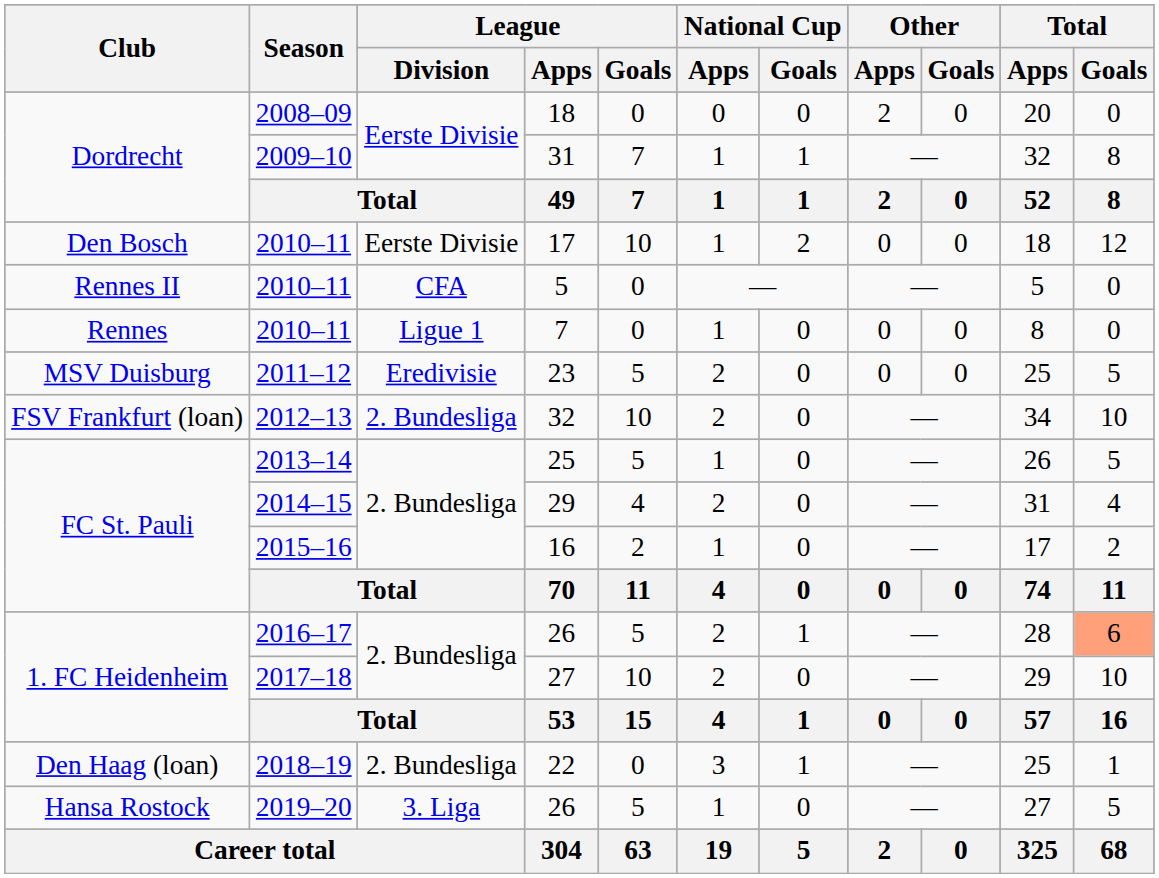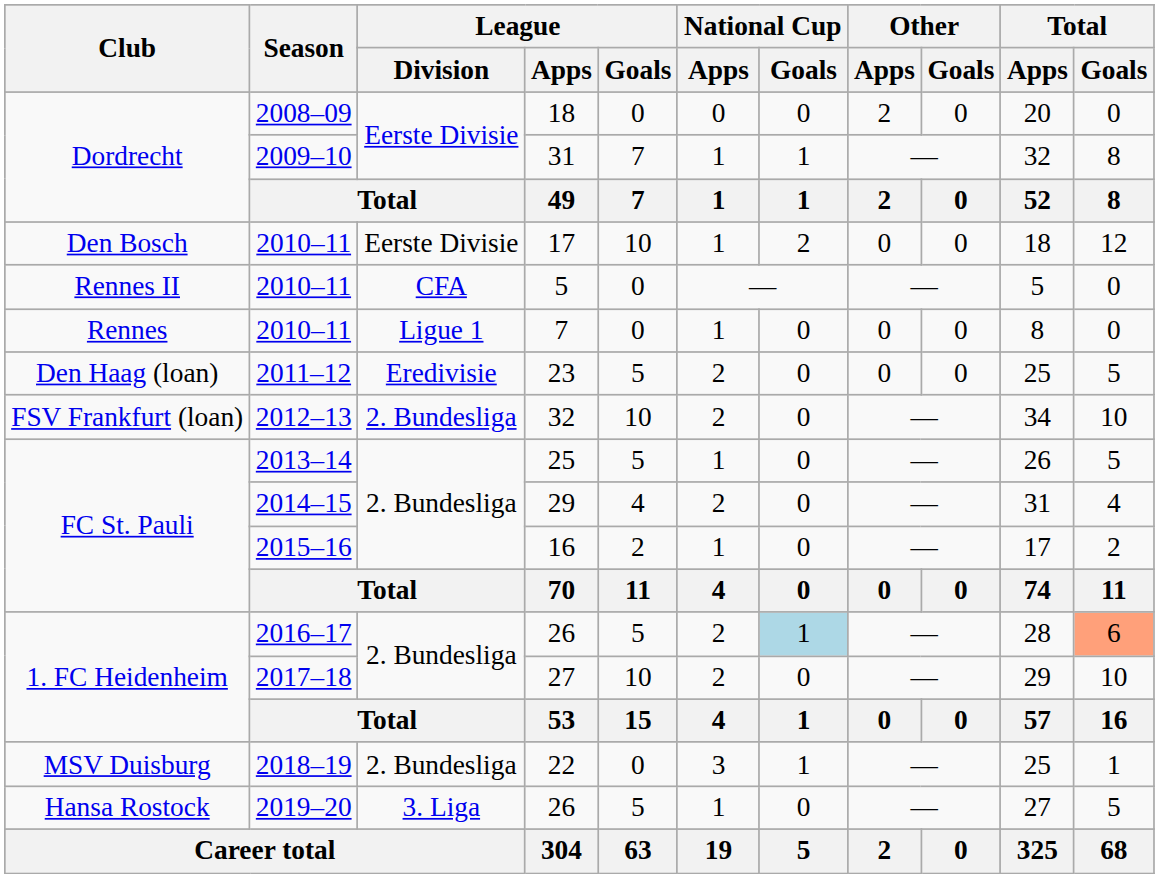 <table class="wikitable" style="text-align:center">
 <tr>
 <th rowspan="2">Club</th>
 <th rowspan="2">Season</th>
 <th colspan="3">League</th>
 <th colspan="2">National Cup</th>
 <th colspan="2">Other</th>
 <th colspan="2">Total</th>
 </tr>
 <tr>
 <th>Division</th>
 <th>Apps</th>
 <th>Goals</th>
 <th>Apps</th>
 <th>Goals</th>
 <th>Apps</th>
 <th>Goals</th>
 <th>Apps</th>
 <th>Goals</th>
 </tr>
 <tr>
 <td rowspan="3"><a href='#'>Dordrecht</a></td>
 <td><a href='#'>2008–09</a></td>
 <td rowspan="2"><a href='#'>Eerste Divisie</a></td>
 <td>18</td>
 <td>0</td>
 <td>0</td>
 <td>0</td>
 <td>2</td>
 <td>0</td>
 <td>20</td>
 <td>0</td>
 </tr>
 <tr>
 <td><a href='#'>2009–10</a></td>
 <td>31</td>
 <td>7</td>
 <td>1</td>
 <td>1</td>
 <td colspan="2">—</td>
 <td>32</td>
 <td>8</td>
 </tr>
 <tr>
 <th colspan="2">Total</th>
 <th>49</th>
 <th>7</th>
 <th>1</th>
 <th>1</th>
 <th>2</th>
 <th>0</th>
 <th>52</th>
 <th>8</th>
 </tr>
 <tr>
 <td><a href='#'>Den Bosch</a></td>
 <td><a href='#'>2010–11</a></td>
 <td>Eerste Divisie</td>
 <td>17</td>
 <td>10</td>
 <td>1</td>
 <td>2</td>
 <td>0</td>
 <td>0</td>
 <td>18</td>
 <td>12</td>
 </tr>
 <tr>
 <td><a href='#'>Rennes II</a></td>
 <td><a href='#'>2010–11</a></td>
 <td><a href='#'>CFA</a></td>
 <td>5</td>
 <td>0</td>
 <td colspan="2">—</td>
 <td colspan="2">—</td>
 <td>5</td>
 <td>0</td>
 </tr>
 <tr>
 <td><a href='#'>Rennes</a></td>
 <td><a href='#'>2010–11</a></td>
 <td><a href='#'>Ligue 1</a></td>
 <td>7</td>
 <td>0</td>
 <td>1</td>
 <td>0</td>
 <td>0</td>
 <td>0</td>
 <td>8</td>
 <td>0</td>
 </tr>
 <tr>
-<td><a href='#'>MSV Duisburg</a></td>
+<td><a href='#'>Den Haag</a> (loan)</td>
 <td><a href='#'>2011–12</a></td>
 <td><a href='#'>Eredivisie</a></td>
 <td>23</td>
 <td>5</td>
 <td>2</td>
 <td>0</td>
 <td>0</td>
 <td>0</td>
 <td>25</td>
 <td>5</td>
 </tr>
 <tr>
 <td><a href='#'>FSV Frankfurt</a> (loan)</td>
 <td><a href='#'>2012–13</a></td>
 <td><a href='#'>2. Bundesliga</a></td>
 <td>32</td>
 <td>10</td>
 <td>2</td>
 <td>0</td>
 <td colspan="2">—</td>
 <td>34</td>
 <td>10</td>
 </tr>
 <tr>
 <td rowspan="4"><a href='#'>FC St. Pauli</a></td>
 <td><a href='#'>2013–14</a></td>
 <td rowspan="3">2. Bundesliga</td>
 <td>25</td>
 <td>5</td>
 <td>1</td>
 <td>0</td>
 <td colspan="2">—</td>
 <td>26</td>
 <td>5</td>
 </tr>
 <tr>
 <td><a href='#'>2014–15</a></td>
 <td>29</td>
 <td>4</td>
 <td>2</td>
 <td>0</td>
 <td colspan="2">—</td>
 <td>31</td>
 <td>4</td>
 </tr>
 <tr>
 <td><a href='#'>2015–16</a></td>
 <td>16</td>
 <td>2</td>
 <td>1</td>
 <td>0</td>
 <td colspan="2">—</td>
 <td>17</td>
 <td>2</td>
 </tr>
 <tr>
 <th colspan="2">Total</th>
 <th>70</th>
 <th>11</th>
 <th>4</th>
 <th>0</th>
 <th>0</th>
 <th>0</th>
 <th>74</th>
 <th>11</th>
 </tr>
 <tr>
 <td rowspan="3"><a href='#'>1. FC Heidenheim</a></td>
 <td><a href='#'>2016–17</a></td>
 <td rowspan="2">2. Bundesliga</td>
 <td>26</td>
 <td>5</td>
 <td>2</td>
-<td>1</td>
+<td style="background: lightblue;">1</td>
 <td colspan="2">—</td>
 <td>28</td>
 <td style="background: lightsalmon;">6</td>
 </tr>
 <tr>
 <td><a href='#'>2017–18</a></td>
 <td>27</td>
 <td>10</td>
 <td>2</td>
 <td>0</td>
 <td colspan="2">—</td>
 <td>29</td>
 <td>10</td>
 </tr>
 <tr>
 <th colspan="2">Total</th>
 <th>53</th>
 <th>15</th>
 <th>4</th>
 <th>1</th>
 <th>0</th>
 <th>0</th>
 <th>57</th>
 <th>16</th>
 </tr>
 <tr>
-<td><a href='#'>Den Haag</a> (loan)</td>
+<td><a href='#'>MSV Duisburg</a></td>
 <td><a href='#'>2018–19</a></td>
 <td>2. Bundesliga</td>
 <td>22</td>
 <td>0</td>
 <td>3</td>
 <td>1</td>
 <td colspan="2">—</td>
 <td>25</td>
 <td>1</td>
 </tr>
 <tr>
 <td><a href='#'>Hansa Rostock</a></td>
 <td><a href='#'>2019–20</a></td>
 <td><a href='#'>3. Liga</a></td>
 <td>26</td>
 <td>5</td>
 <td>1</td>
 <td>0</td>
 <td colspan="2">—</td>
 <td>27</td>
 <td>5</td>
 </tr>
 <tr>
 <th colspan="3">Career total</th>
 <th>304</th>
 <th>63</th>
 <th>19</th>
 <th>5</th>
 <th>2</th>
 <th>0</th>
 <th>325</th>
 <th>68</th>
 </tr>
 </table>
